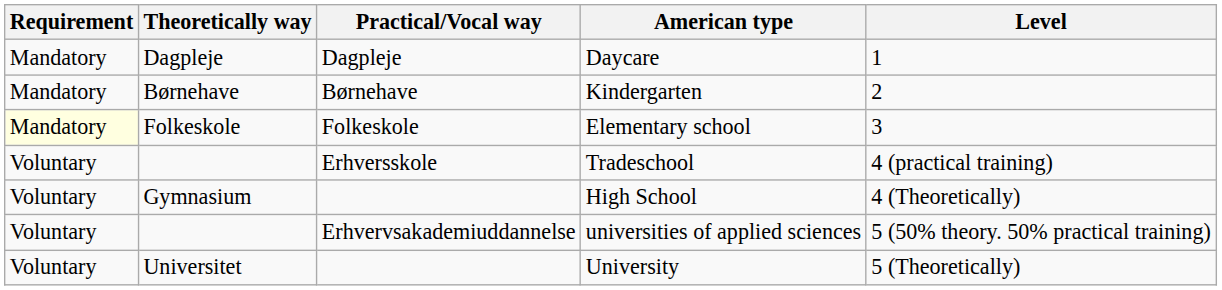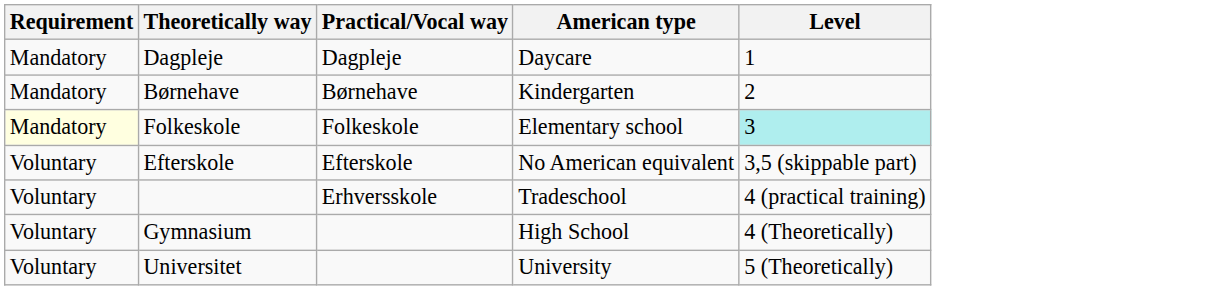 <table class="wikitable">
 <tr>
 <th>Requirement</th>
 <th>Theoretically way</th>
 <th>Practical/Vocal way</th>
 <th>American type</th>
 <th>Level</th>
 </tr>
 <tr>
 <td>Mandatory</td>
 <td>Dagpleje</td>
 <td>Dagpleje</td>
 <td>Daycare</td>
 <td>1</td>
 </tr>
 <tr>
 <td>Mandatory</td>
 <td>Børnehave</td>
 <td>Børnehave</td>
 <td>Kindergarten</td>
 <td>2</td>
 </tr>
 <tr>
 <td style="background: lightyellow;">Mandatory</td>
 <td>Folkeskole</td>
 <td>Folkeskole</td>
 <td>Elementary school</td>
-<td>3</td>
+<td style="background: paleturquoise;">3</td>
+</tr>
+<tr>
+<td>Voluntary</td>
+<td>Efterskole</td>
+<td>Efterskole</td>
+<td>No American equivalent</td>
+<td>3,5 (skippable part)</td>
 </tr>
 <tr>
 <td>Voluntary</td>
 <td></td>
 <td>Erhversskole</td>
 <td>Tradeschool</td>
 <td>4 (practical training)</td>
 </tr>
 <tr>
 <td>Voluntary</td>
 <td>Gymnasium</td>
 <td></td>
 <td>High School</td>
 <td>4 (Theoretically)</td>
 </tr>
 <tr>
 <td>Voluntary</td>
-<td></td>
-<td>Erhvervsakademiuddannelse</td>
-<td>universities of applied sciences</td>
-<td>5 (50% theory. 50% practical training)</td>
-</tr>
-<tr>
-<td>Voluntary</td>
 <td>Universitet</td>
 <td></td>
 <td>University</td>
 <td>5 (Theoretically)</td>
 </tr>
 </table>
